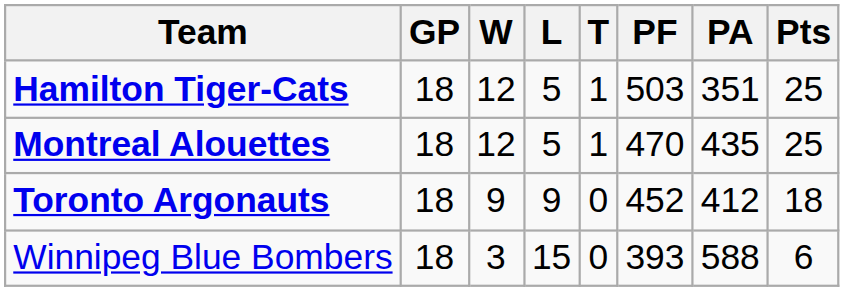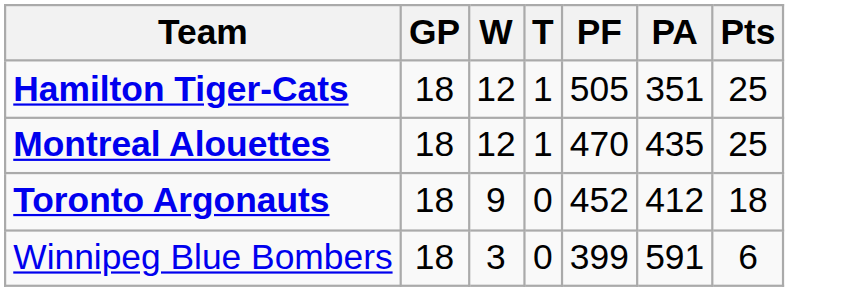 <table class="wikitable">
 <tr>
 <th>Team</th>
 <th>GP</th>
 <th>W</th>
-<th>L</th>
 <th>T</th>
 <th>PF</th>
 <th>PA</th>
 <th>Pts</th>
 </tr>
 <tr align="center">
 <td align="left"><strong><a href='#'>Hamilton Tiger-Cats</a></strong></td>
 <td>18</td>
 <td>12</td>
-<td>5</td>
 <td>1</td>
-<td>503</td>
+<td>505</td>
 <td>351</td>
 <td>25</td>
 </tr>
 <tr align="center">
 <td align="left"><strong><a href='#'>Montreal Alouettes</a></strong></td>
 <td>18</td>
 <td>12</td>
-<td>5</td>
 <td>1</td>
 <td>470</td>
 <td>435</td>
 <td>25</td>
 </tr>
 <tr align="center">
 <td align="left"><strong><a href='#'>Toronto Argonauts</a></strong></td>
 <td>18</td>
-<td>9</td>
 <td>9</td>
 <td>0</td>
 <td>452</td>
 <td>412</td>
 <td>18</td>
 </tr>
 <tr align="center">
 <td align="left"><a href='#'>Winnipeg Blue Bombers</a></td>
 <td>18</td>
 <td>3</td>
-<td>15</td>
 <td>0</td>
-<td>393</td>
-<td>588</td>
+<td>399</td>
+<td>591</td>
 <td>6</td>
 </tr>
 </table>
